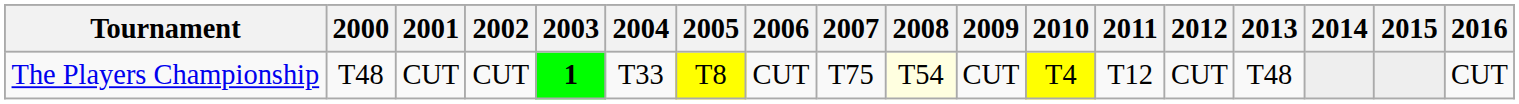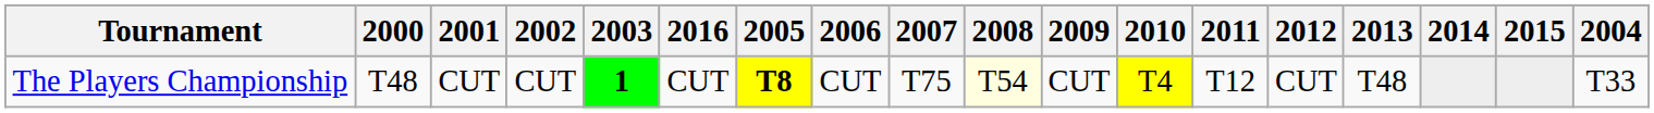 <table class="wikitable" style="font-size:95%;text-align:center;">
 <tr>
 <th>Tournament</th>
 <th>2000</th>
 <th>2001</th>
 <th>2002</th>
 <th>2003</th>
-<th>2004</th>
+<th>2016</th>
 <th>2005</th>
 <th>2006</th>
 <th>2007</th>
 <th>2008</th>
 <th>2009</th>
 <th>2010</th>
 <th>2011</th>
 <th>2012</th>
 <th>2013</th>
 <th>2014</th>
 <th>2015</th>
-<th>2016</th>
+<th>2004</th>
 </tr>
 <tr>
 <td align=left><a href='#'>The Players Championship</a></td>
 <td>T48</td>
 <td>CUT</td>
 <td>CUT</td>
 <td style="background:lime;"><strong>1</strong></td>
-<td>T33</td>
-<td style="background:yellow;">T8</td>
+<td>CUT</td>
+<td style="background:yellow;"><strong>T8</strong></td>
 <td>CUT</td>
 <td>T75</td>
 <td style="background: lightyellow;">T54</td>
 <td>CUT</td>
 <td style="background:yellow;">T4</td>
 <td>T12</td>
 <td>CUT</td>
 <td>T48</td>
 <td style="background:#eeeeee;"></td>
 <td style="background:#eeeeee;"></td>
-<td>CUT</td>
+<td>T33</td>
 </tr>
 </table>
